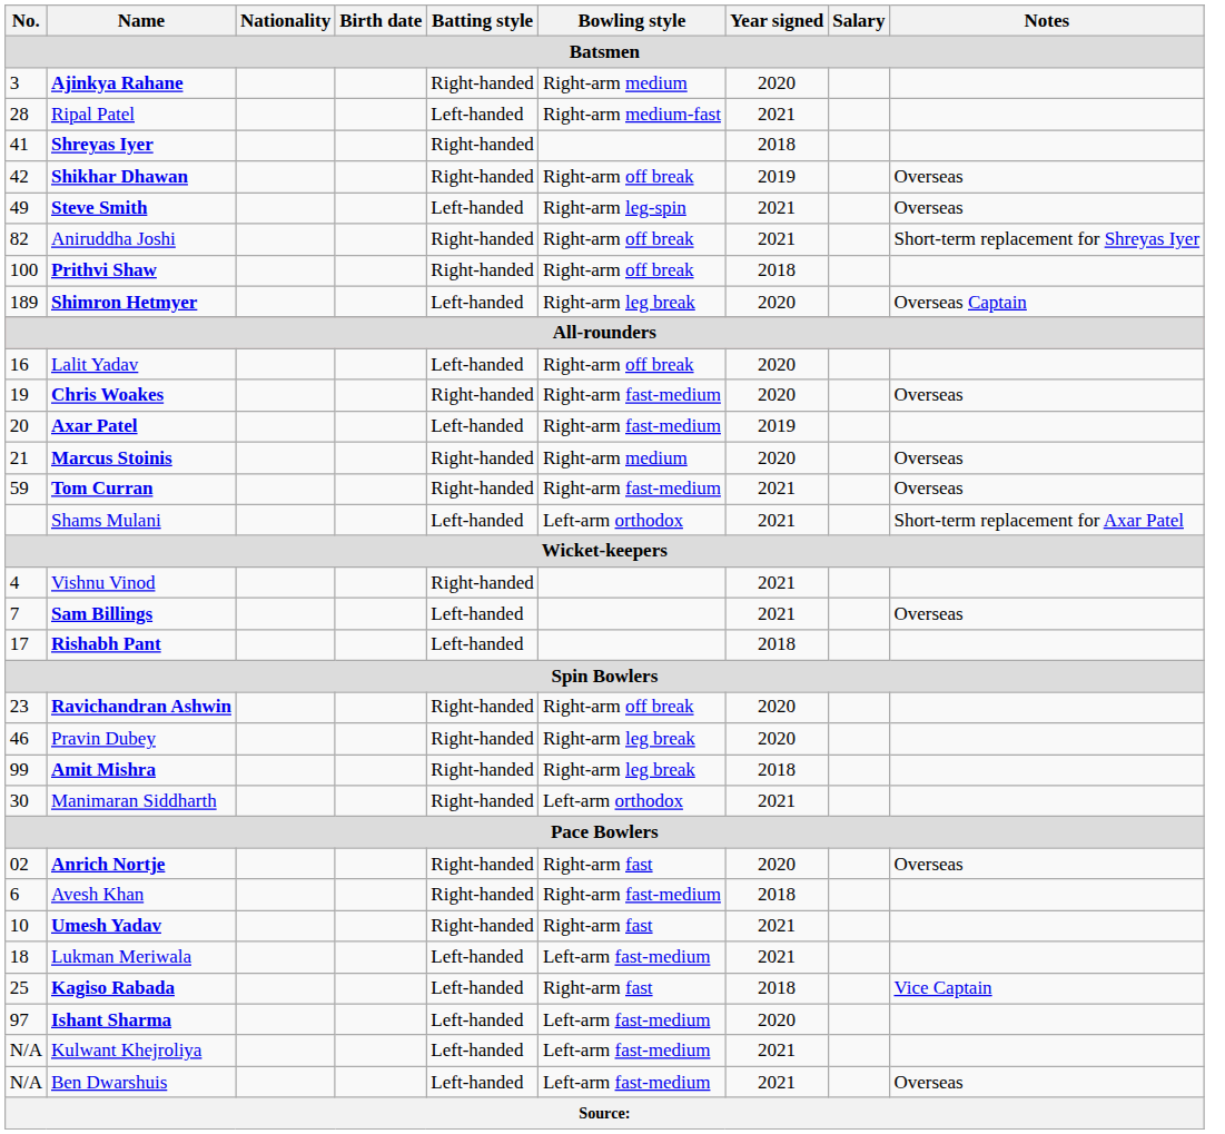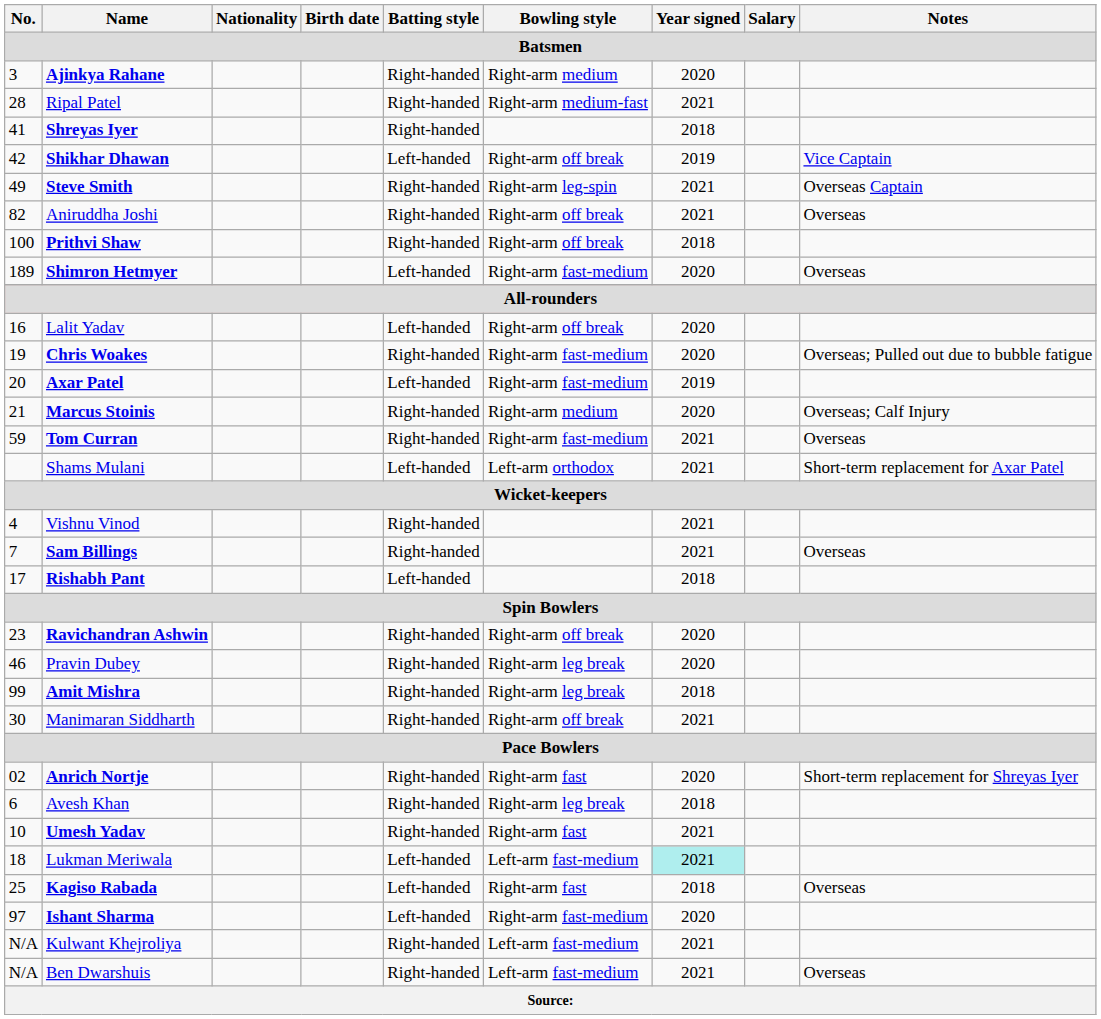 <table class="wikitable" style="font-size:85%;">
 <tr>
 <th>No.</th>
 <th>Name</th>
 <th>Nationality</th>
 <th>Birth date</th>
 <th>Batting style</th>
 <th>Bowling style</th>
 <th>Year signed</th>
 <th>Salary</th>
 <th>Notes</th>
 </tr>
 <tr>
 <th colspan="9" style="background: #DCDCDC; text-align:center">Batsmen</th>
 </tr>
 <tr>
 <td>3</td>
 <td><strong><a href='#'>Ajinkya Rahane</a></strong></td>
 <td></td>
 <td></td>
 <td>Right-handed</td>
 <td>Right-arm <a href='#'>medium</a></td>
 <td style="text-align:center;">2020</td>
 <td style="text-align:right;"></td>
 <td></td>
 </tr>
 <tr>
 <td>28</td>
 <td><a href='#'>Ripal Patel</a></td>
 <td></td>
 <td></td>
-<td>Left-handed</td>
+<td>Right-handed</td>
 <td>Right-arm <a href='#'>medium-fast</a></td>
 <td style="text-align:center;">2021</td>
 <td style="text-align:right;"></td>
 <td></td>
 </tr>
 <tr>
 <td>41</td>
 <td><strong><a href='#'>Shreyas Iyer</a></strong></td>
 <td></td>
 <td></td>
 <td>Right-handed</td>
 <td></td>
 <td style="text-align:center;">2018</td>
 <td style="text-align:right;"></td>
 <td></td>
 </tr>
 <tr>
 <td>42</td>
 <td><strong><a href='#'>Shikhar Dhawan</a></strong></td>
 <td></td>
 <td></td>
-<td>Right-handed</td>
+<td>Left-handed</td>
 <td>Right-arm <a href='#'>off break</a></td>
 <td style="text-align:center;">2019</td>
 <td style="text-align:right;"></td>
-<td>Overseas</td>
+<td><a href='#'>Vice Captain</a></td>
 </tr>
 <tr>
 <td>49</td>
 <td><strong><a href='#'>Steve Smith</a></strong></td>
 <td></td>
 <td></td>
-<td>Left-handed</td>
+<td>Right-handed</td>
 <td>Right-arm <a href='#'>leg-spin</a></td>
 <td style="text-align:center;">2021</td>
 <td style="text-align:right;"></td>
-<td>Overseas</td>
+<td>Overseas <a href='#'>Captain</a></td>
 </tr>
 <tr>
 <td>82</td>
 <td><a href='#'>Aniruddha Joshi</a></td>
 <td></td>
 <td></td>
 <td>Right-handed</td>
 <td>Right-arm <a href='#'>off break</a></td>
 <td style="text-align:center;">2021</td>
 <td style="text-align:right;"></td>
-<td>Short-term replacement for <a href='#'>Shreyas Iyer</a></td>
+<td>Overseas</td>
 </tr>
 <tr>
 <td>100</td>
 <td><strong><a href='#'>Prithvi Shaw</a></strong></td>
 <td></td>
 <td></td>
 <td>Right-handed</td>
 <td>Right-arm <a href='#'>off break</a></td>
 <td style="text-align:center;">2018</td>
 <td style="text-align:right;"></td>
 <td></td>
 </tr>
 <tr>
 <td>189</td>
 <td><strong><a href='#'>Shimron Hetmyer</a></strong></td>
 <td></td>
 <td></td>
 <td>Left-handed</td>
-<td>Right-arm <a href='#'>leg break</a></td>
+<td>Right-arm <a href='#'>fast-medium</a></td>
 <td style="text-align:center;">2020</td>
 <td style="text-align:right;"></td>
-<td>Overseas <a href='#'>Captain</a></td>
+<td>Overseas</td>
 </tr>
 <tr>
 </tr>
 <tr style="background:#ffcccc;">
 <th colspan="9" style="background: #DCDCDC; text-align:center">All-rounders</th>
 </tr>
 <tr>
 <td>16</td>
 <td><a href='#'>Lalit Yadav</a></td>
 <td></td>
 <td></td>
 <td>Left-handed</td>
 <td>Right-arm <a href='#'>off break</a></td>
 <td style="text-align:center;">2020</td>
 <td style="text-align:right;"></td>
 <td></td>
 </tr>
 <tr>
 <td>19</td>
 <td><strong><a href='#'>Chris Woakes</a></strong></td>
 <td></td>
 <td></td>
 <td>Right-handed</td>
 <td>Right-arm <a href='#'>fast-medium</a></td>
 <td style="text-align:center;">2020</td>
 <td style="text-align:right;"></td>
-<td>Overseas</td>
+<td>Overseas; Pulled out due to bubble fatigue</td>
 </tr>
 <tr>
 <td>20</td>
 <td><strong><a href='#'>Axar Patel</a></strong></td>
 <td></td>
 <td></td>
 <td>Left-handed</td>
 <td>Right-arm <a href='#'>fast-medium</a></td>
 <td style="text-align:center;">2019</td>
 <td style="text-align:right;"></td>
 <td></td>
 </tr>
 <tr>
 <td>21</td>
 <td><strong><a href='#'>Marcus Stoinis</a></strong></td>
 <td></td>
 <td></td>
 <td>Right-handed</td>
 <td>Right-arm <a href='#'>medium</a></td>
 <td style="text-align:center;">2020</td>
 <td style="text-align:right;"></td>
-<td>Overseas</td>
+<td>Overseas; Calf Injury</td>
 </tr>
 <tr>
 <td>59</td>
 <td><strong><a href='#'>Tom Curran</a></strong></td>
 <td></td>
 <td></td>
 <td>Right-handed</td>
 <td>Right-arm <a href='#'>fast-medium</a></td>
 <td style="text-align:center;">2021</td>
 <td style="text-align:right;"></td>
 <td>Overseas</td>
 </tr>
 <tr>
 <td></td>
 <td><a href='#'>Shams Mulani</a></td>
 <td></td>
 <td></td>
 <td>Left-handed</td>
 <td>Left-arm <a href='#'>orthodox</a></td>
 <td style="text-align:center;">2021</td>
 <td style="text-align:right;"></td>
 <td>Short-term replacement for <a href='#'>Axar Patel</a></td>
 </tr>
 <tr>
 <th colspan="9" style="background: #DCDCDC; text-align:center">Wicket-keepers</th>
 </tr>
 <tr>
 <td>4</td>
 <td><a href='#'>Vishnu Vinod</a></td>
 <td></td>
 <td></td>
 <td>Right-handed</td>
 <td></td>
 <td style="text-align:center;">2021</td>
 <td style="text-align:right;"></td>
 <td></td>
 </tr>
 <tr>
 <td>7</td>
 <td><strong><a href='#'>Sam Billings</a></strong></td>
 <td></td>
 <td></td>
-<td>Left-handed</td>
+<td>Right-handed</td>
 <td></td>
 <td style="text-align:center;">2021</td>
 <td style="text-align:right;"></td>
 <td>Overseas</td>
 </tr>
 <tr>
 <td>17</td>
 <td><strong><a href='#'>Rishabh Pant</a></strong></td>
 <td></td>
 <td></td>
 <td>Left-handed</td>
 <td></td>
 <td style="text-align:center;">2018</td>
 <td style="text-align:right;"></td>
 <td></td>
 </tr>
 <tr>
 <th colspan="9" style="background: #DCDCDC; text-align:center">Spin Bowlers</th>
 </tr>
 <tr>
 <td>23</td>
 <td><strong><a href='#'>Ravichandran Ashwin</a></strong></td>
 <td></td>
 <td></td>
 <td>Right-handed</td>
 <td>Right-arm <a href='#'>off break</a></td>
 <td style="text-align:center;">2020</td>
 <td style="text-align:right;"></td>
 <td></td>
 </tr>
 <tr>
 <td>46</td>
 <td><a href='#'>Pravin Dubey</a></td>
 <td></td>
 <td></td>
 <td>Right-handed</td>
 <td>Right-arm <a href='#'>leg break</a></td>
 <td style="text-align:center;">2020</td>
 <td style="text-align:right;"></td>
 <td></td>
 </tr>
 <tr>
 <td>99</td>
 <td><strong><a href='#'>Amit Mishra</a></strong></td>
 <td></td>
 <td></td>
 <td>Right-handed</td>
 <td>Right-arm <a href='#'>leg break</a></td>
 <td style="text-align:center;">2018</td>
 <td style="text-align:right;"></td>
 <td></td>
 </tr>
 <tr>
 <td>30</td>
 <td><a href='#'>Manimaran Siddharth</a></td>
 <td></td>
 <td></td>
 <td>Right-handed</td>
-<td>Left-arm <a href='#'>orthodox</a></td>
+<td>Right-arm <a href='#'>off break</a></td>
 <td style="text-align:center;">2021</td>
 <td style="text-align:right;"></td>
 <td></td>
 </tr>
 <tr>
 <th colspan="9" style="background: #DCDCDC; text-align:center">Pace Bowlers</th>
 </tr>
 <tr>
 <td>02</td>
 <td><strong><a href='#'>Anrich Nortje</a></strong></td>
 <td></td>
 <td></td>
 <td>Right-handed</td>
 <td>Right-arm <a href='#'>fast</a></td>
 <td style="text-align:center;">2020</td>
 <td style="text-align:right;"></td>
-<td>Overseas</td>
+<td>Short-term replacement for <a href='#'>Shreyas Iyer</a></td>
 </tr>
 <tr>
 <td>6</td>
 <td><a href='#'>Avesh Khan</a></td>
 <td></td>
 <td></td>
 <td>Right-handed</td>
-<td>Right-arm <a href='#'>fast-medium</a></td>
+<td>Right-arm <a href='#'>leg break</a></td>
 <td style="text-align:center;">2018</td>
 <td style="text-align:right;"></td>
 <td></td>
 </tr>
 <tr>
 <td>10</td>
 <td><strong><a href='#'>Umesh Yadav</a></strong></td>
 <td></td>
 <td></td>
 <td>Right-handed</td>
 <td>Right-arm <a href='#'>fast</a></td>
 <td style="text-align:center;">2021</td>
 <td style="text-align:right;"></td>
 <td></td>
 </tr>
 <tr>
 <td>18</td>
 <td><a href='#'>Lukman Meriwala</a></td>
 <td></td>
 <td></td>
 <td>Left-handed</td>
 <td>Left-arm <a href='#'>fast-medium</a></td>
-<td style="text-align:center;">2021</td>
+<td style="background: paleturquoise; text-align:center;">2021</td>
 <td style="text-align:right;"></td>
 <td></td>
 </tr>
 <tr>
 <td>25</td>
 <td><strong><a href='#'>Kagiso Rabada</a></strong></td>
 <td></td>
 <td></td>
 <td>Left-handed</td>
 <td>Right-arm <a href='#'>fast</a></td>
 <td style="text-align:center;">2018</td>
 <td style="text-align:right;"></td>
-<td><a href='#'>Vice Captain</a></td>
+<td>Overseas</td>
 </tr>
 <tr>
 <td>97</td>
 <td><strong><a href='#'>Ishant Sharma</a></strong></td>
 <td></td>
 <td></td>
 <td>Left-handed</td>
-<td>Left-arm <a href='#'>fast-medium</a></td>
+<td>Right-arm <a href='#'>fast-medium</a></td>
 <td style="text-align:center;">2020</td>
 <td style="text-align:right;"></td>
 <td></td>
 </tr>
 <tr>
 <td>N/A</td>
 <td><a href='#'>Kulwant Khejroliya</a></td>
 <td></td>
 <td></td>
-<td>Left-handed</td>
+<td>Right-handed</td>
 <td>Left-arm <a href='#'>fast-medium</a></td>
 <td style="text-align: center;">2021</td>
 <td style="text-align: right;"></td>
 <td></td>
 </tr>
 <tr>
 <td>N/A</td>
 <td><a href='#'>Ben Dwarshuis</a></td>
 <td></td>
 <td></td>
-<td>Left-handed</td>
+<td>Right-handed</td>
 <td>Left-arm <a href='#'>fast-medium</a></td>
 <td style="text-align: center;">2021</td>
 <td style="text-align: right;"></td>
 <td>Overseas</td>
 </tr>
 <tr>
 <th colspan="9" style="text-align: center;"><small>Source:</small></th>
 </tr>
 </table>
